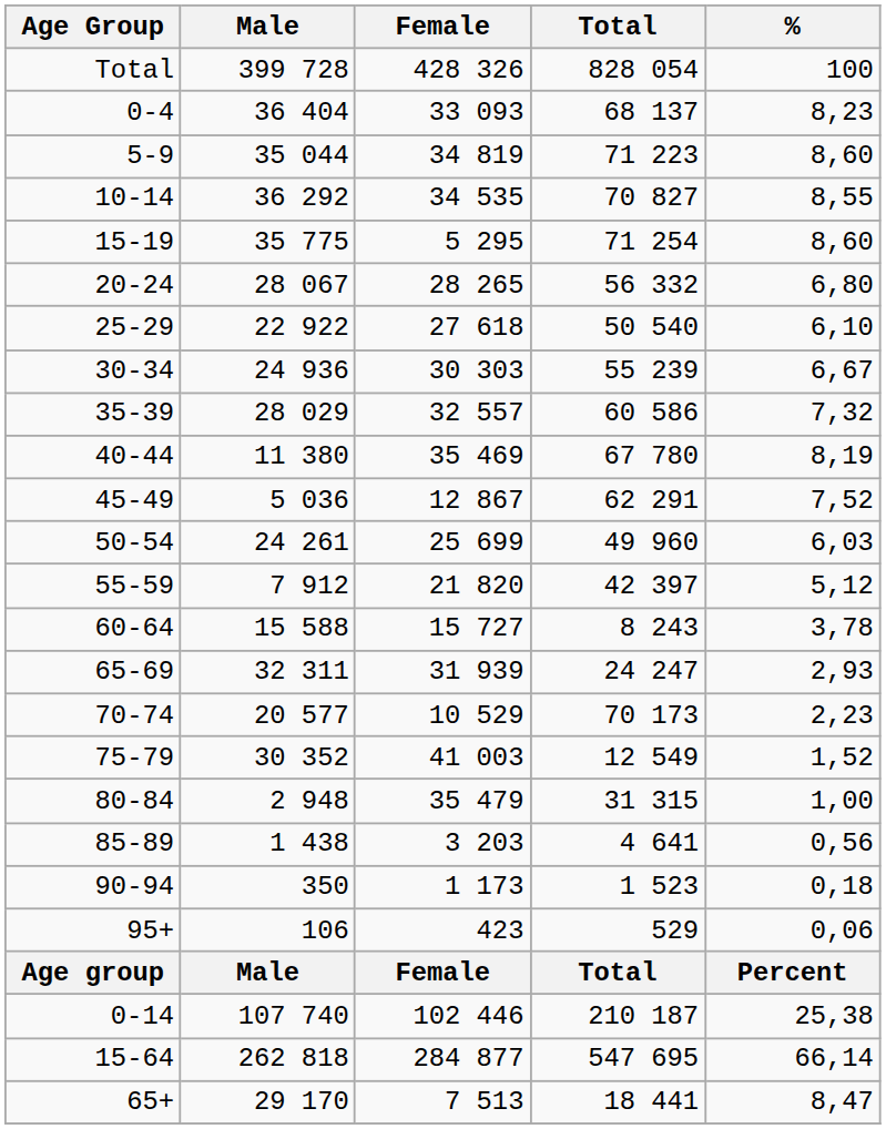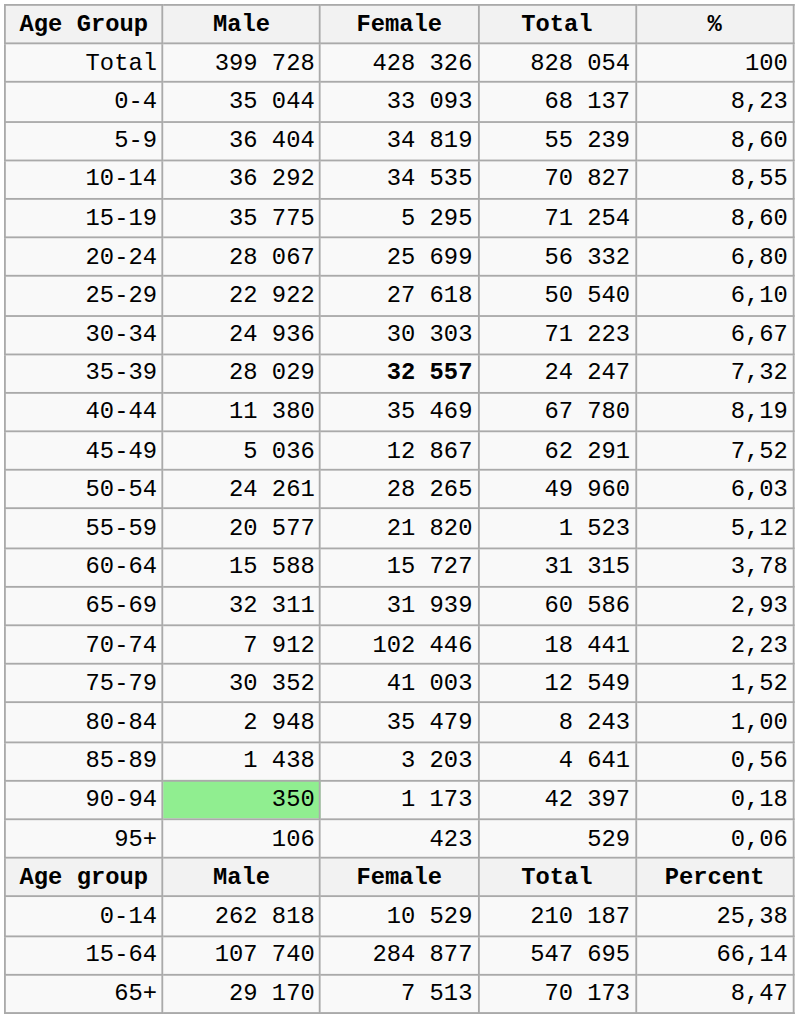 <table class="wikitable">
 <tr>
 <th width="80pt">Age Group</th>
 <th width="80pt">Male</th>
 <th width="80pt">Female</th>
 <th width="80pt">Total</th>
 <th width="80pt">%</th>
 </tr>
 <tr>
 <td align="right">Total</td>
 <td align="right">399 728</td>
 <td align="right">428 326</td>
 <td align="right">828 054</td>
 <td align="right">100</td>
 </tr>
 <tr>
 <td align="right">0-4</td>
-<td align="right">36 404</td>
+<td align="right">35 044</td>
 <td align="right">33 093</td>
 <td align="right">68 137</td>
 <td align="right">8,23</td>
 </tr>
 <tr>
 <td align="right">5-9</td>
-<td align="right">35 044</td>
+<td align="right">36 404</td>
 <td align="right">34 819</td>
-<td align="right">71 223</td>
+<td align="right">55 239</td>
 <td align="right">8,60</td>
 </tr>
 <tr>
 <td align="right">10-14</td>
 <td align="right">36 292</td>
 <td align="right">34 535</td>
 <td align="right">70 827</td>
 <td align="right">8,55</td>
 </tr>
 <tr>
 <td align="right">15-19</td>
 <td align="right">35 775</td>
 <td align="right">5 295</td>
 <td align="right">71 254</td>
 <td align="right">8,60</td>
 </tr>
 <tr>
 <td align="right">20-24</td>
 <td align="right">28 067</td>
-<td align="right">28 265</td>
+<td align="right">25 699</td>
 <td align="right">56 332</td>
 <td align="right">6,80</td>
 </tr>
 <tr>
 <td align="right">25-29</td>
 <td align="right">22 922</td>
 <td align="right">27 618</td>
 <td align="right">50 540</td>
 <td align="right">6,10</td>
 </tr>
 <tr>
 <td align="right">30-34</td>
 <td align="right">24 936</td>
 <td align="right">30 303</td>
-<td align="right">55 239</td>
+<td align="right">71 223</td>
 <td align="right">6,67</td>
 </tr>
 <tr>
 <td align="right">35-39</td>
 <td align="right">28 029</td>
-<td align="right">32 557</td>
-<td align="right">60 586</td>
+<td align="right"><strong>32 557</strong></td>
+<td align="right">24 247</td>
 <td align="right">7,32</td>
 </tr>
 <tr>
 <td align="right">40-44</td>
 <td align="right">11 380</td>
 <td align="right">35 469</td>
 <td align="right">67 780</td>
 <td align="right">8,19</td>
 </tr>
 <tr>
 <td align="right">45-49</td>
 <td align="right">5 036</td>
 <td align="right">12 867</td>
 <td align="right">62 291</td>
 <td align="right">7,52</td>
 </tr>
 <tr>
 <td align="right">50-54</td>
 <td align="right">24 261</td>
-<td align="right">25 699</td>
+<td align="right">28 265</td>
 <td align="right">49 960</td>
 <td align="right">6,03</td>
 </tr>
 <tr>
 <td align="right">55-59</td>
-<td align="right">7 912</td>
+<td align="right">20 577</td>
 <td align="right">21 820</td>
-<td align="right">42 397</td>
+<td align="right">1 523</td>
 <td align="right">5,12</td>
 </tr>
 <tr>
 <td align="right">60-64</td>
 <td align="right">15 588</td>
 <td align="right">15 727</td>
-<td align="right">8 243</td>
+<td align="right">31 315</td>
 <td align="right">3,78</td>
 </tr>
 <tr>
 <td align="right">65-69</td>
 <td align="right">32 311</td>
 <td align="right">31 939</td>
-<td align="right">24 247</td>
+<td align="right">60 586</td>
 <td align="right">2,93</td>
 </tr>
 <tr>
 <td align="right">70-74</td>
-<td align="right">20 577</td>
-<td align="right">10 529</td>
-<td align="right">70 173</td>
+<td align="right">7 912</td>
+<td align="right">102 446</td>
+<td align="right">18 441</td>
 <td align="right">2,23</td>
 </tr>
 <tr>
 <td align="right">75-79</td>
 <td align="right">30 352</td>
 <td align="right">41 003</td>
 <td align="right">12 549</td>
 <td align="right">1,52</td>
 </tr>
 <tr>
 <td align="right">80-84</td>
 <td align="right">2 948</td>
 <td align="right">35 479</td>
-<td align="right">31 315</td>
+<td align="right">8 243</td>
 <td align="right">1,00</td>
 </tr>
 <tr>
 <td align="right">85-89</td>
 <td align="right">1 438</td>
 <td align="right">3 203</td>
 <td align="right">4 641</td>
 <td align="right">0,56</td>
 </tr>
 <tr>
 <td align="right">90-94</td>
-<td align="right">350</td>
+<td align="right" style="background: lightgreen;">350</td>
 <td align="right">1 173</td>
-<td align="right">1 523</td>
+<td align="right">42 397</td>
 <td align="right">0,18</td>
 </tr>
 <tr>
 <td align="right">95+</td>
 <td align="right">106</td>
 <td align="right">423</td>
 <td align="right">529</td>
 <td align="right">0,06</td>
 </tr>
 <tr>
 <th width="50">Age group</th>
 <th width="80pt">Male</th>
 <th width="80">Female</th>
 <th width="80">Total</th>
 <th width="50">Percent</th>
 </tr>
 <tr>
 <td align="right">0-14</td>
-<td align="right">107 740</td>
-<td align="right">102 446</td>
+<td align="right">262 818</td>
+<td align="right">10 529</td>
 <td align="right">210 187</td>
 <td align="right">25,38</td>
 </tr>
 <tr>
 <td align="right">15-64</td>
-<td align="right">262 818</td>
+<td align="right">107 740</td>
 <td align="right">284 877</td>
 <td align="right">547 695</td>
 <td align="right">66,14</td>
 </tr>
 <tr>
 <td align="right">65+</td>
 <td align="right">29 170</td>
 <td align="right">7 513</td>
-<td align="right">18 441</td>
+<td align="right">70 173</td>
 <td align="right">8,47</td>
 </tr>
 <tr>
 </tr>
 </table>
